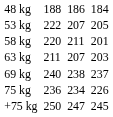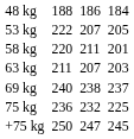 <table>
 <tr>
 <td>48 kg</td>
 <td></td>
 <td>188</td>
 <td></td>
 <td>186</td>
 <td></td>
 <td>184</td>
 </tr>
 <tr>
 <td>53 kg</td>
 <td></td>
 <td>222</td>
 <td></td>
 <td>207</td>
 <td></td>
 <td>205</td>
 </tr>
 <tr>
 <td>58 kg</td>
 <td></td>
 <td>220</td>
 <td></td>
 <td>211</td>
 <td></td>
 <td>201</td>
 </tr>
 <tr>
 <td>63 kg</td>
 <td></td>
 <td>211</td>
 <td></td>
 <td>207</td>
 <td></td>
 <td>203</td>
 </tr>
 <tr>
 <td>69 kg</td>
 <td></td>
 <td>240</td>
 <td></td>
 <td>238</td>
 <td></td>
 <td>237</td>
 </tr>
 <tr>
 <td>75 kg</td>
 <td></td>
 <td>236</td>
 <td></td>
-<td>234</td>
+<td>232</td>
 <td></td>
-<td>226</td>
+<td>225</td>
 </tr>
 <tr>
 <td>+75 kg</td>
 <td></td>
 <td>250</td>
 <td></td>
 <td>247</td>
 <td></td>
 <td>245</td>
 </tr>
 </table>
